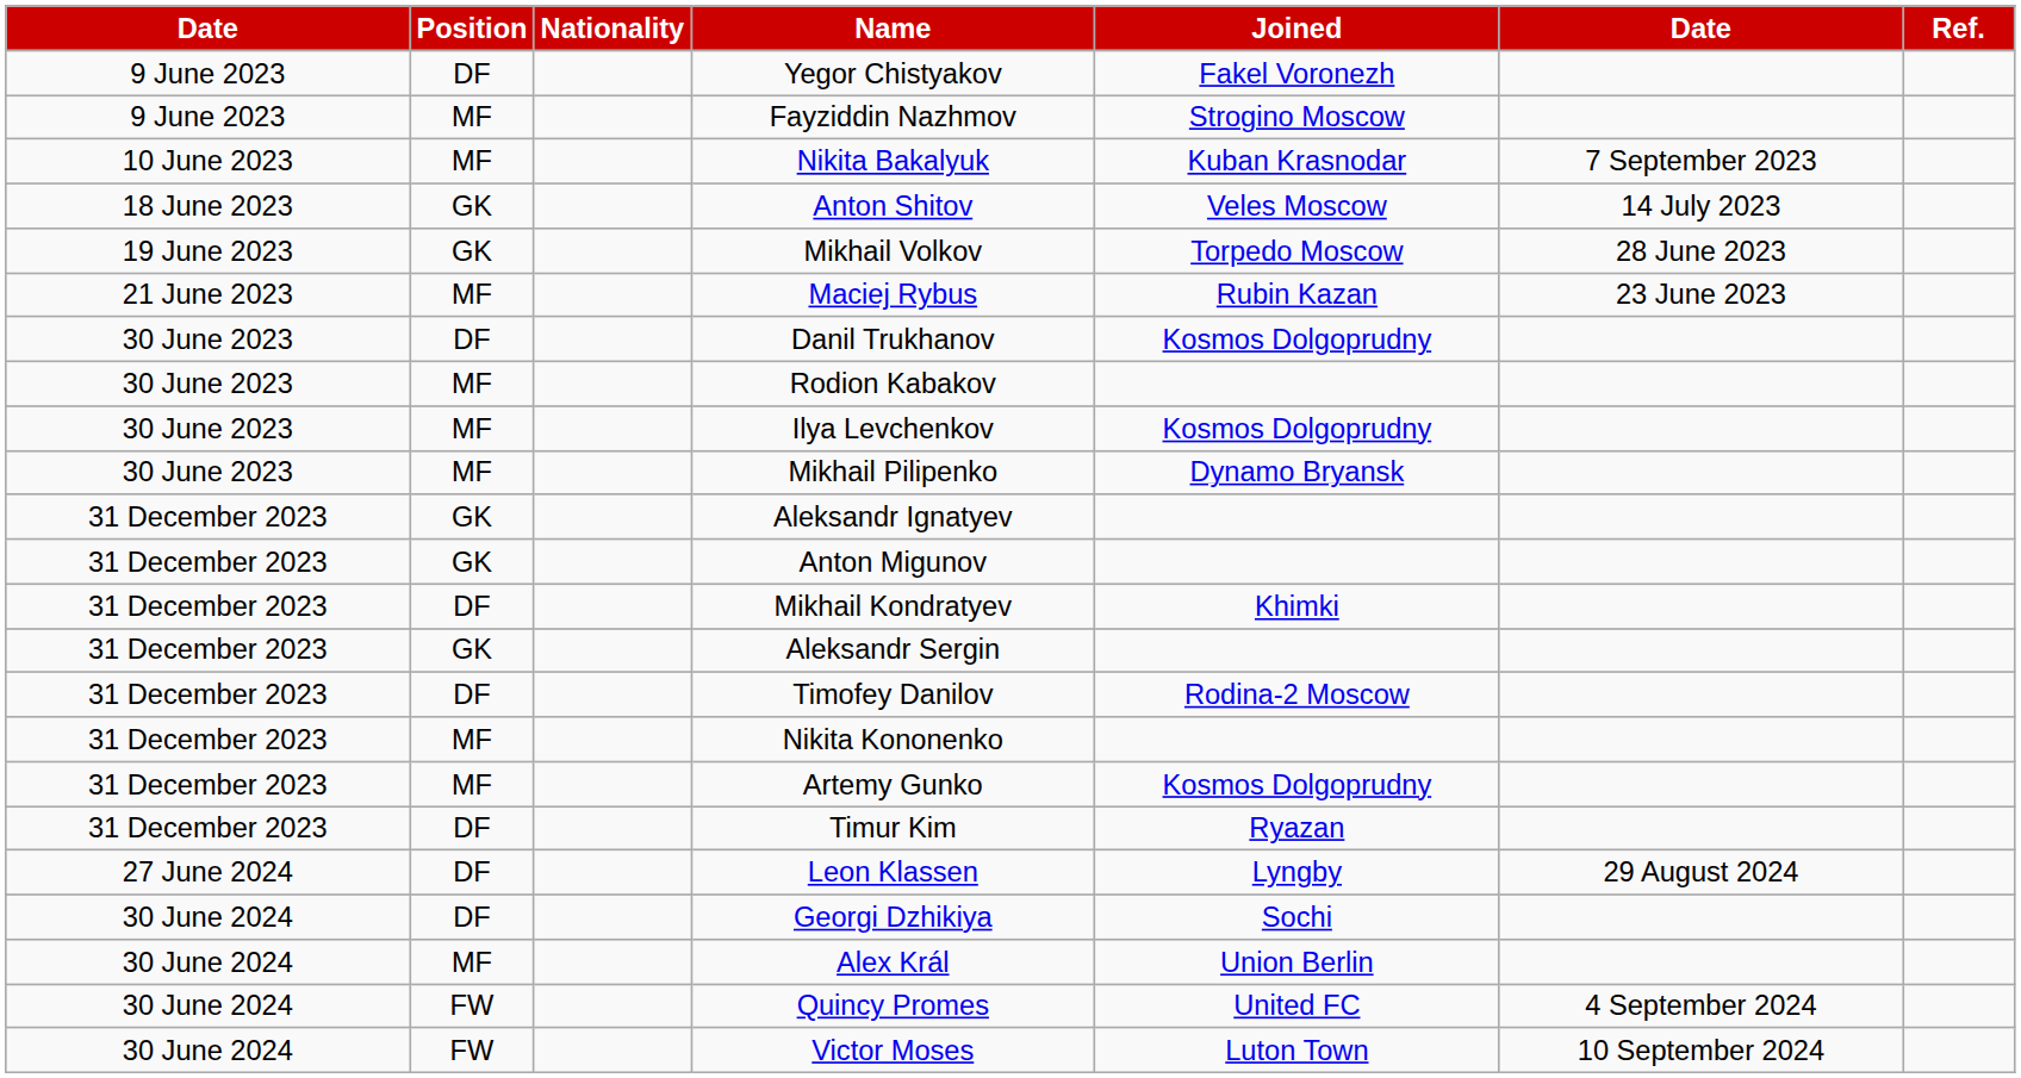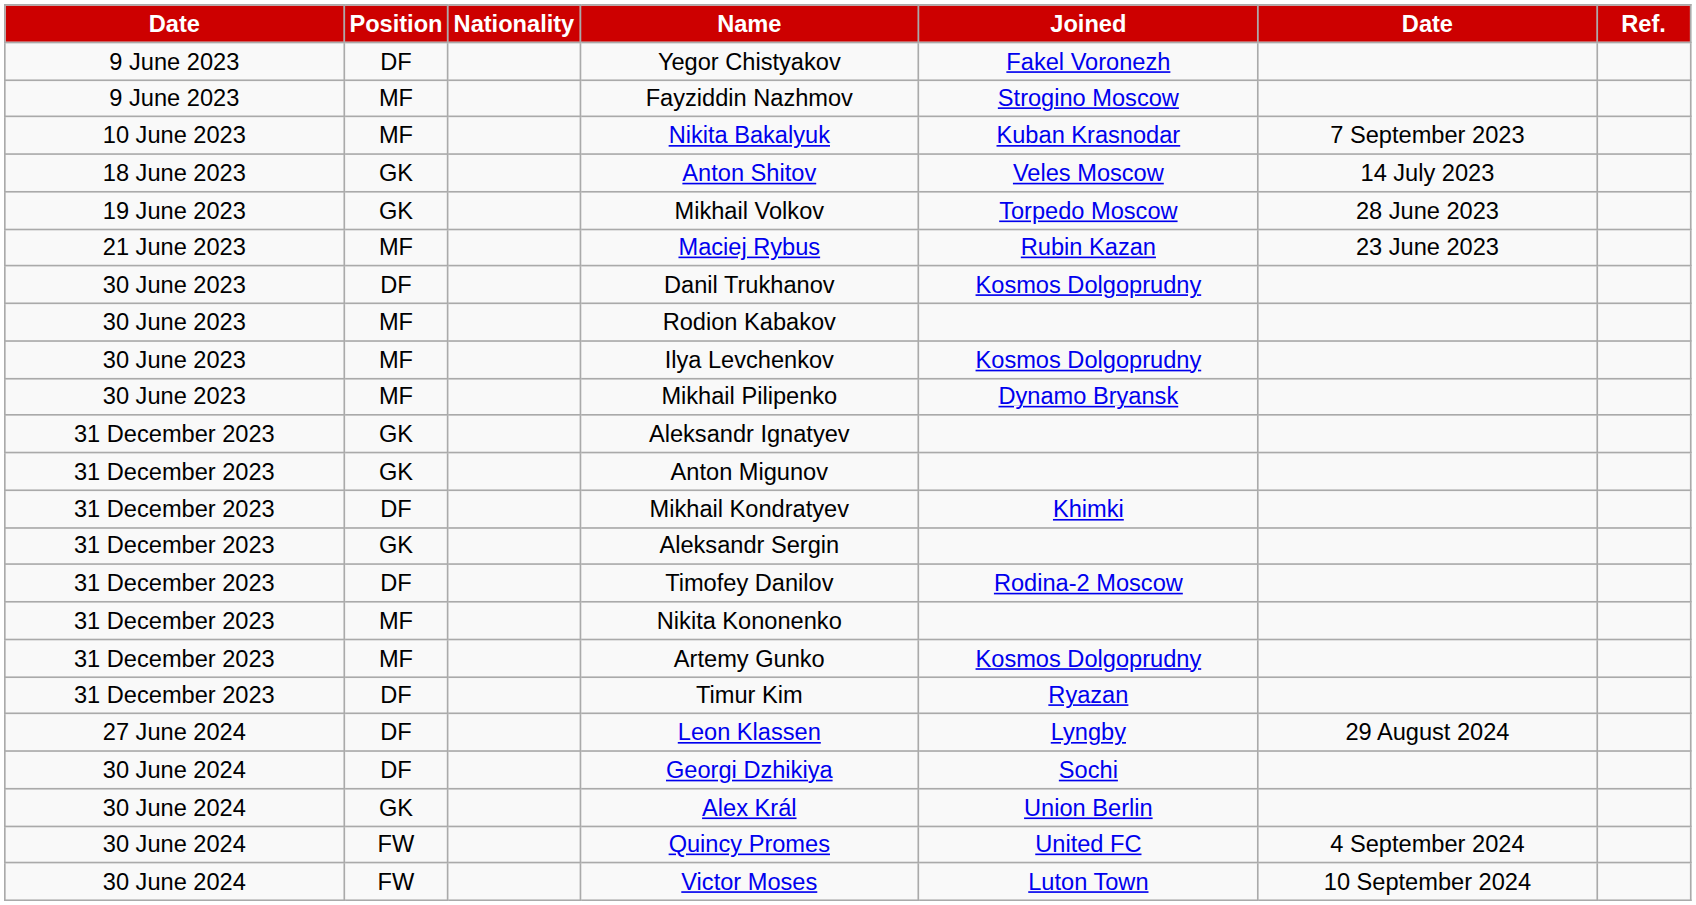 <table class="wikitable"  style="text-align:center; font-size:90%; ">
 <tr>
 <th style="background:#CD0000; color:white; width:200px;">Date</th>
 <th style="background:#CD0000; color:white; width:50px;">Position</th>
 <th style="background:#CD0000; color:white; width:50px;">Nationality</th>
 <th style="background:#CD0000; color:white; width:200px;">Name</th>
 <th style="background:#CD0000; color:white; width:200px;">Joined</th>
 <th style="background:#CD0000; color:white; width:200px;">Date</th>
 <th style="background:#CD0000; color:white; width:50px;">Ref.</th>
 </tr>
 <tr>
 <td>9 June 2023</td>
 <td>DF</td>
 <td></td>
 <td>Yegor Chistyakov</td>
 <td><a href='#'>Fakel Voronezh</a></td>
 <td></td>
 <td></td>
 </tr>
 <tr>
 <td>9 June 2023</td>
 <td>MF</td>
 <td></td>
 <td>Fayziddin Nazhmov</td>
 <td><a href='#'>Strogino Moscow</a></td>
 <td></td>
 <td></td>
 </tr>
 <tr>
 <td>10 June 2023</td>
 <td>MF</td>
 <td></td>
 <td><a href='#'>Nikita Bakalyuk</a></td>
 <td><a href='#'>Kuban Krasnodar</a></td>
 <td>7 September 2023</td>
 <td></td>
 </tr>
 <tr>
 <td>18 June 2023</td>
 <td>GK</td>
 <td></td>
 <td><a href='#'>Anton Shitov</a></td>
 <td><a href='#'>Veles Moscow</a></td>
 <td>14 July 2023</td>
 <td></td>
 </tr>
 <tr>
 <td>19 June 2023</td>
 <td>GK</td>
 <td></td>
 <td>Mikhail Volkov</td>
 <td><a href='#'>Torpedo Moscow</a></td>
 <td>28 June 2023</td>
 <td></td>
 </tr>
 <tr>
 <td>21 June 2023</td>
 <td>MF</td>
 <td></td>
 <td><a href='#'>Maciej Rybus</a></td>
 <td><a href='#'>Rubin Kazan</a></td>
 <td>23 June 2023</td>
 <td></td>
 </tr>
 <tr>
 <td>30 June 2023</td>
 <td>DF</td>
 <td></td>
 <td>Danil Trukhanov</td>
 <td><a href='#'>Kosmos Dolgoprudny</a></td>
 <td></td>
 <td></td>
 </tr>
 <tr>
 <td>30 June 2023</td>
 <td>MF</td>
 <td></td>
 <td>Rodion Kabakov</td>
 <td></td>
 <td></td>
 <td></td>
 </tr>
 <tr>
 <td>30 June 2023</td>
 <td>MF</td>
 <td></td>
 <td>Ilya Levchenkov</td>
 <td><a href='#'>Kosmos Dolgoprudny</a></td>
 <td></td>
 <td></td>
 </tr>
 <tr>
 <td>30 June 2023</td>
 <td>MF</td>
 <td></td>
 <td>Mikhail Pilipenko</td>
 <td><a href='#'>Dynamo Bryansk</a></td>
 <td></td>
 <td></td>
 </tr>
 <tr>
 <td>31 December 2023</td>
 <td>GK</td>
 <td></td>
 <td>Aleksandr Ignatyev</td>
 <td></td>
 <td></td>
 <td></td>
 </tr>
 <tr>
 <td>31 December 2023</td>
 <td>GK</td>
 <td></td>
 <td>Anton Migunov</td>
 <td></td>
 <td></td>
 <td></td>
 </tr>
 <tr>
 <td>31 December 2023</td>
 <td>DF</td>
 <td></td>
 <td>Mikhail Kondratyev</td>
 <td><a href='#'>Khimki</a></td>
 <td></td>
 <td></td>
 </tr>
 <tr>
 <td>31 December 2023</td>
 <td>GK</td>
 <td></td>
 <td>Aleksandr Sergin</td>
 <td></td>
 <td></td>
 <td></td>
 </tr>
 <tr>
 <td>31 December 2023</td>
 <td>DF</td>
 <td></td>
 <td>Timofey Danilov</td>
 <td><a href='#'>Rodina-2 Moscow</a></td>
 <td></td>
 <td></td>
 </tr>
 <tr>
 <td>31 December 2023</td>
 <td>MF</td>
 <td></td>
 <td>Nikita Kononenko</td>
 <td></td>
 <td></td>
 <td></td>
 </tr>
 <tr>
 <td>31 December 2023</td>
 <td>MF</td>
 <td></td>
 <td>Artemy Gunko</td>
 <td><a href='#'>Kosmos Dolgoprudny</a></td>
 <td></td>
 <td></td>
 </tr>
 <tr>
 <td>31 December 2023</td>
 <td>DF</td>
 <td></td>
 <td>Timur Kim</td>
 <td><a href='#'>Ryazan</a></td>
 <td></td>
 <td></td>
 </tr>
 <tr>
 <td>27 June 2024</td>
 <td>DF</td>
 <td></td>
 <td><a href='#'>Leon Klassen</a></td>
 <td><a href='#'>Lyngby</a></td>
 <td>29 August 2024</td>
 <td></td>
 </tr>
 <tr>
 <td>30 June 2024</td>
 <td>DF</td>
 <td></td>
 <td><a href='#'>Georgi Dzhikiya</a></td>
 <td><a href='#'>Sochi</a></td>
 <td></td>
 <td></td>
 </tr>
 <tr>
 <td>30 June 2024</td>
-<td>MF</td>
+<td>GK</td>
 <td></td>
 <td><a href='#'>Alex Král</a></td>
 <td><a href='#'>Union Berlin</a></td>
 <td></td>
 <td></td>
 </tr>
 <tr>
 <td>30 June 2024</td>
 <td>FW</td>
 <td></td>
 <td><a href='#'>Quincy Promes</a></td>
 <td><a href='#'>United FC</a></td>
 <td>4 September 2024</td>
 <td></td>
 </tr>
 <tr>
 <td>30 June 2024</td>
 <td>FW</td>
 <td></td>
 <td><a href='#'>Victor Moses</a></td>
 <td><a href='#'>Luton Town</a></td>
 <td>10 September 2024</td>
 <td></td>
 </tr>
 </table>
